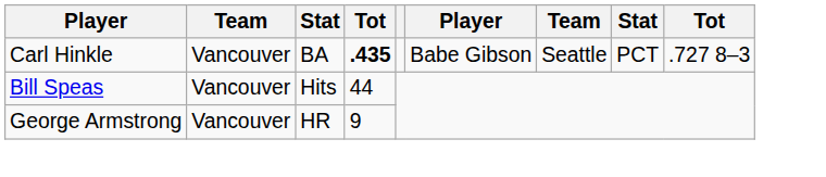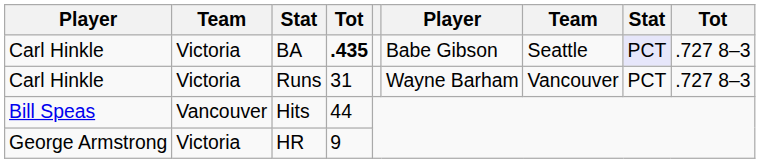 <table class="wikitable">
 <tr>
 <th>Player</th>
 <th>Team</th>
 <th>Stat</th>
 <th>Tot</th>
 <th></th>
 <th>Player</th>
 <th>Team</th>
 <th>Stat</th>
 <th>Tot</th>
 </tr>
 <tr>
 <td>Carl Hinkle</td>
-<td>Vancouver</td>
+<td>Victoria</td>
 <td>BA</td>
 <td><strong>.435</strong></td>
 <td></td>
 <td>Babe Gibson</td>
 <td>Seattle</td>
+<td style="background: lavender;">PCT</td>
+<td>.727 8–3</td>
+</tr>
+<tr>
+<td>Carl Hinkle</td>
+<td>Victoria</td>
+<td>Runs</td>
+<td>31</td>
+<td></td>
+<td>Wayne Barham</td>
+<td>Vancouver</td>
 <td>PCT</td>
 <td>.727 8–3</td>
 </tr>
 <tr>
 <td><a href='#'>Bill Speas</a></td>
 <td>Vancouver</td>
 <td>Hits</td>
 <td>44</td>
 </tr>
 <tr>
 <td>George Armstrong</td>
-<td>Vancouver</td>
+<td>Victoria</td>
 <td>HR</td>
 <td>9</td>
 </tr>
 </table>
